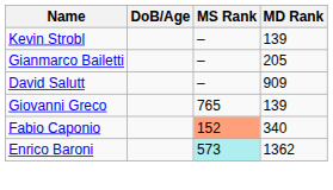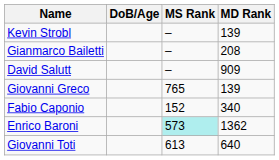 <table class="wikitable" style="text-align: left; font-size:95%;">
 <tr>
 <th>Name</th>
 <th>DoB/Age</th>
 <th>MS Rank</th>
 <th>MD Rank</th>
 </tr>
 <tr>
 <td><a href='#'>Kevin Strobl</a></td>
 <td></td>
 <td>–</td>
 <td>139</td>
 </tr>
 <tr>
 <td><a href='#'>Gianmarco Bailetti</a></td>
 <td></td>
 <td>–</td>
-<td>205</td>
+<td>208</td>
 </tr>
 <tr>
 <td><a href='#'>David Salutt</a></td>
 <td></td>
 <td>–</td>
 <td>909</td>
 </tr>
 <tr>
 <td><a href='#'>Giovanni Greco</a></td>
 <td></td>
 <td>765</td>
 <td>139</td>
 </tr>
 <tr>
 <td><a href='#'>Fabio Caponio</a></td>
 <td></td>
-<td style="background: lightsalmon;">152</td>
+<td>152</td>
 <td>340</td>
 </tr>
 <tr>
 <td><a href='#'>Enrico Baroni</a></td>
 <td></td>
 <td style="background: paleturquoise;">573</td>
 <td>1362</td>
 </tr>
+<tr>
+<td><a href='#'>Giovanni Toti</a></td>
+<td></td>
+<td>613</td>
+<td>640</td>
+</tr>
 </table>
